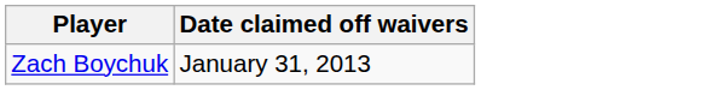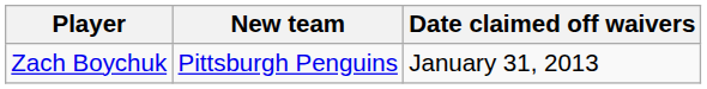 <table class="wikitable">
 <tr>
 <th>Player</th>
+<th>New team</th>
 <th>Date claimed off waivers</th>
 </tr>
 <tr>
 <td><a href='#'>Zach Boychuk</a></td>
+<td><a href='#'>Pittsburgh Penguins</a></td>
 <td>January 31, 2013</td>
 </tr>
 </table>
